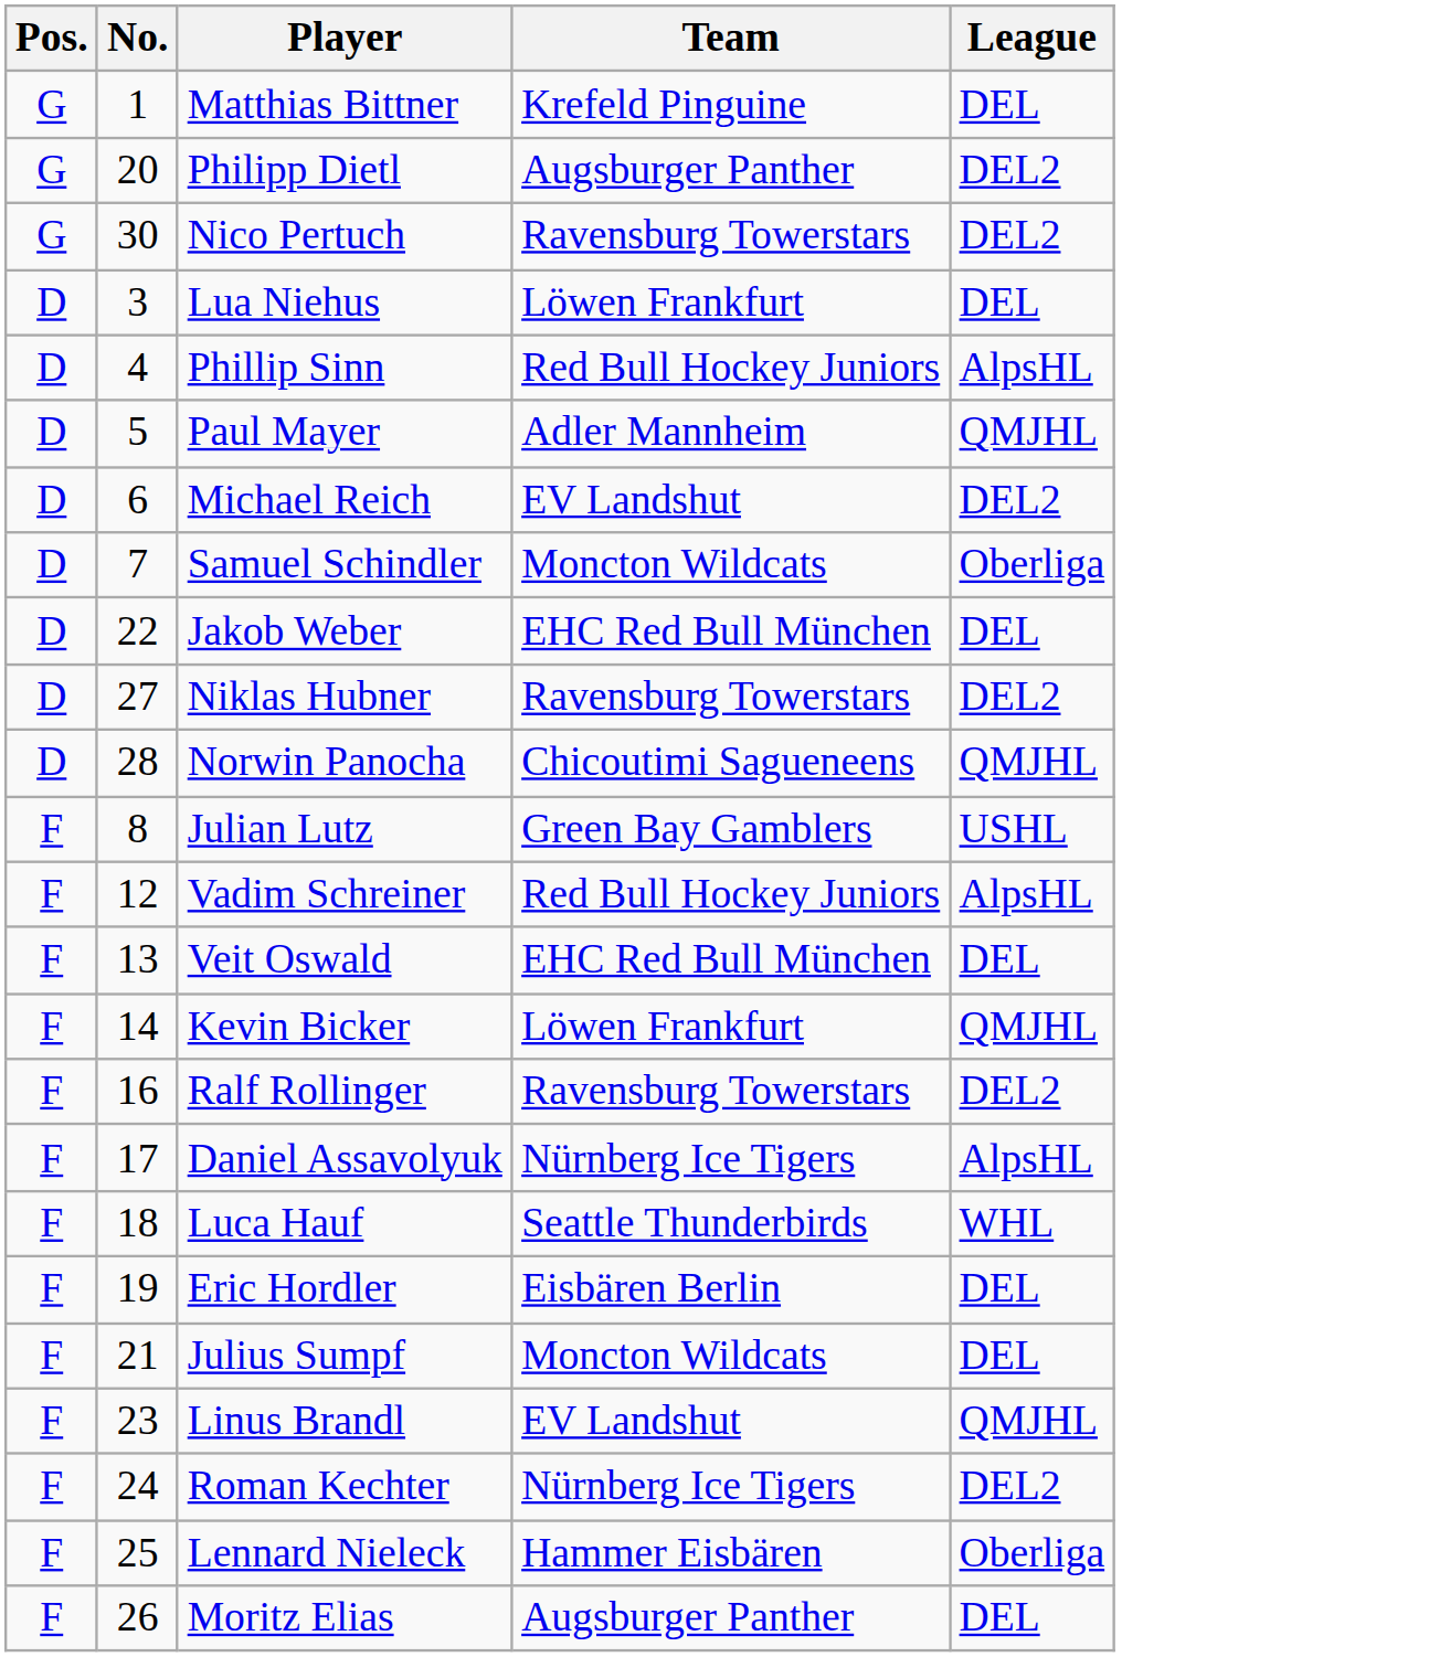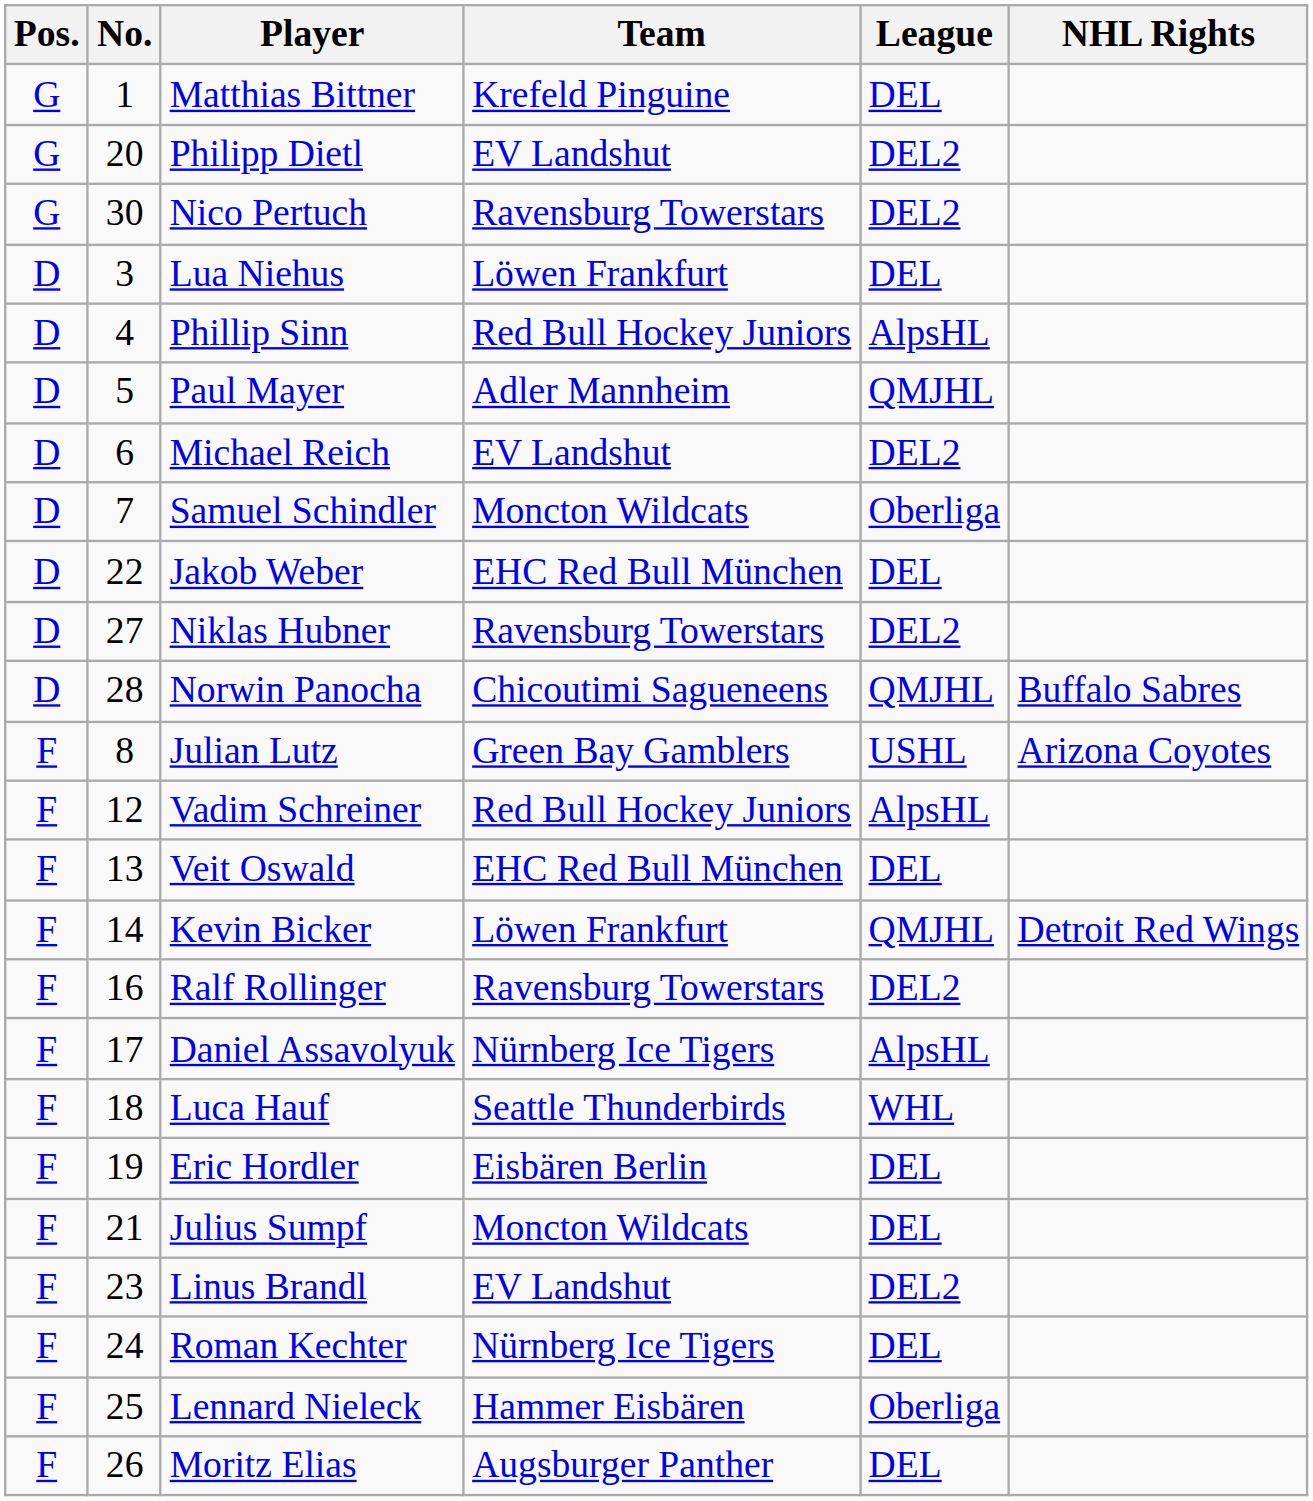 <table class="wikitable sortable">
 <tr>
 <th>Pos.</th>
 <th>No.</th>
 <th>Player</th>
 <th>Team</th>
 <th>League</th>
+<th>NHL Rights</th>
 </tr>
 <tr>
 <td style="text-align:center;"><a href='#'>G</a></td>
 <td style="text-align:center;">1</td>
 <td><a href='#'>Matthias Bittner</a></td>
 <td> <a href='#'>Krefeld Pinguine</a></td>
 <td> <a href='#'>DEL</a></td>
+<td></td>
 </tr>
 <tr>
 <td style="text-align:center;"><a href='#'>G</a></td>
 <td style="text-align:center;">20</td>
 <td><a href='#'>Philipp Dietl</a></td>
-<td> <a href='#'>Augsburger Panther</a></td>
+<td> <a href='#'>EV Landshut</a></td>
 <td> <a href='#'>DEL2</a></td>
+<td></td>
 </tr>
 <tr>
 <td style="text-align:center;"><a href='#'>G</a></td>
 <td style="text-align:center;">30</td>
 <td><a href='#'>Nico Pertuch</a></td>
 <td> <a href='#'>Ravensburg Towerstars</a></td>
 <td> <a href='#'>DEL2</a></td>
+<td></td>
 </tr>
 <tr>
 <td style="text-align:center;"><a href='#'>D</a></td>
 <td style="text-align:center;">3</td>
 <td><a href='#'>Lua Niehus</a></td>
 <td> <a href='#'>Löwen Frankfurt</a></td>
 <td> <a href='#'>DEL</a></td>
+<td></td>
 </tr>
 <tr>
 <td style="text-align:center;"><a href='#'>D</a></td>
 <td style="text-align:center;">4</td>
 <td><a href='#'>Phillip Sinn</a></td>
 <td> <a href='#'>Red Bull Hockey Juniors</a></td>
 <td> <a href='#'>AlpsHL</a></td>
+<td></td>
 </tr>
 <tr>
 <td style="text-align:center;"><a href='#'>D</a></td>
 <td style="text-align:center;">5</td>
 <td><a href='#'>Paul Mayer</a></td>
 <td> <a href='#'>Adler Mannheim</a></td>
 <td> <a href='#'>QMJHL</a></td>
+<td></td>
 </tr>
 <tr>
 <td style="text-align:center;"><a href='#'>D</a></td>
 <td style="text-align:center;">6</td>
 <td><a href='#'>Michael Reich</a></td>
 <td> <a href='#'>EV Landshut</a></td>
 <td> <a href='#'>DEL2</a></td>
+<td></td>
 </tr>
 <tr>
 <td style="text-align:center;"><a href='#'>D</a></td>
 <td style="text-align:center;">7</td>
 <td><a href='#'>Samuel Schindler</a></td>
 <td> <a href='#'>Moncton Wildcats</a></td>
 <td> <a href='#'>Oberliga</a></td>
+<td></td>
 </tr>
 <tr>
 <td style="text-align:center;"><a href='#'>D</a></td>
 <td style="text-align:center;">22</td>
 <td><a href='#'>Jakob Weber</a></td>
 <td> <a href='#'>EHC Red Bull München</a></td>
 <td> <a href='#'>DEL</a></td>
+<td></td>
 </tr>
 <tr>
 <td style="text-align:center;"><a href='#'>D</a></td>
 <td style="text-align:center;">27</td>
 <td><a href='#'>Niklas Hubner</a></td>
 <td> <a href='#'>Ravensburg Towerstars</a></td>
 <td> <a href='#'>DEL2</a></td>
+<td></td>
 </tr>
 <tr>
 <td style="text-align:center;"><a href='#'>D</a></td>
 <td style="text-align:center;">28</td>
 <td><a href='#'>Norwin Panocha</a></td>
 <td> <a href='#'>Chicoutimi Sagueneens</a></td>
 <td> <a href='#'>QMJHL</a></td>
+<td><a href='#'>Buffalo Sabres</a></td>
 </tr>
 <tr>
 <td style="text-align:center;"><a href='#'>F</a></td>
 <td style="text-align:center;">8</td>
 <td><a href='#'>Julian Lutz</a></td>
 <td> <a href='#'>Green Bay Gamblers</a></td>
 <td> <a href='#'>USHL</a></td>
+<td><a href='#'>Arizona Coyotes</a></td>
 </tr>
 <tr>
 <td style="text-align:center;"><a href='#'>F</a></td>
 <td style="text-align:center;">12</td>
 <td><a href='#'>Vadim Schreiner</a></td>
 <td> <a href='#'>Red Bull Hockey Juniors</a></td>
 <td> <a href='#'>AlpsHL</a></td>
+<td></td>
 </tr>
 <tr>
 <td style="text-align:center;"><a href='#'>F</a></td>
 <td style="text-align:center;">13</td>
 <td><a href='#'>Veit Oswald</a></td>
 <td> <a href='#'>EHC Red Bull München</a></td>
 <td> <a href='#'>DEL</a></td>
+<td></td>
 </tr>
 <tr>
 <td style="text-align:center;"><a href='#'>F</a></td>
 <td style="text-align:center;">14</td>
 <td><a href='#'>Kevin Bicker</a></td>
 <td> <a href='#'>Löwen Frankfurt</a></td>
 <td> <a href='#'>QMJHL</a></td>
+<td><a href='#'>Detroit Red Wings</a></td>
 </tr>
 <tr>
 <td style="text-align:center;"><a href='#'>F</a></td>
 <td style="text-align:center;">16</td>
 <td><a href='#'>Ralf Rollinger</a></td>
 <td> <a href='#'>Ravensburg Towerstars</a></td>
 <td> <a href='#'>DEL2</a></td>
+<td></td>
 </tr>
 <tr>
 <td style="text-align:center;"><a href='#'>F</a></td>
 <td style="text-align:center;">17</td>
 <td><a href='#'>Daniel Assavolyuk</a></td>
 <td> <a href='#'>Nürnberg Ice Tigers</a></td>
 <td> <a href='#'>AlpsHL</a></td>
+<td></td>
 </tr>
 <tr>
 <td style="text-align:center;"><a href='#'>F</a></td>
 <td style="text-align:center;">18</td>
 <td><a href='#'>Luca Hauf</a></td>
 <td> <a href='#'>Seattle Thunderbirds</a></td>
 <td> <a href='#'>WHL</a></td>
+<td></td>
 </tr>
 <tr>
 <td style="text-align:center;"><a href='#'>F</a></td>
 <td style="text-align:center;">19</td>
 <td><a href='#'>Eric Hordler</a></td>
 <td> <a href='#'>Eisbären Berlin</a></td>
 <td> <a href='#'>DEL</a></td>
+<td></td>
 </tr>
 <tr>
 <td style="text-align:center;"><a href='#'>F</a></td>
 <td style="text-align:center;">21</td>
 <td><a href='#'>Julius Sumpf</a></td>
 <td> <a href='#'>Moncton Wildcats</a></td>
 <td> <a href='#'>DEL</a></td>
+<td></td>
 </tr>
 <tr>
 <td style="text-align:center;"><a href='#'>F</a></td>
 <td style="text-align:center;">23</td>
 <td><a href='#'>Linus Brandl</a></td>
 <td> <a href='#'>EV Landshut</a></td>
-<td> <a href='#'>QMJHL</a></td>
+<td> <a href='#'>DEL2</a></td>
+<td></td>
 </tr>
 <tr>
 <td style="text-align:center;"><a href='#'>F</a></td>
 <td style="text-align:center;">24</td>
 <td><a href='#'>Roman Kechter</a></td>
 <td> <a href='#'>Nürnberg Ice Tigers</a></td>
-<td> <a href='#'>DEL2</a></td>
+<td> <a href='#'>DEL</a></td>
+<td></td>
 </tr>
 <tr>
 <td style="text-align:center;"><a href='#'>F</a></td>
 <td style="text-align:center;">25</td>
 <td><a href='#'>Lennard Nieleck</a></td>
 <td> <a href='#'>Hammer Eisbären</a></td>
 <td> <a href='#'>Oberliga</a></td>
+<td></td>
 </tr>
 <tr>
 <td style="text-align:center;"><a href='#'>F</a></td>
 <td style="text-align:center;">26</td>
 <td><a href='#'>Moritz Elias</a></td>
 <td> <a href='#'>Augsburger Panther</a></td>
 <td> <a href='#'>DEL</a></td>
+<td></td>
 </tr>
 </table>
